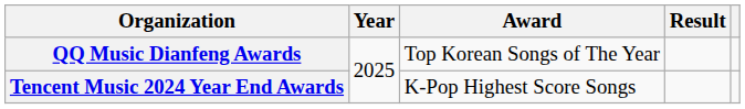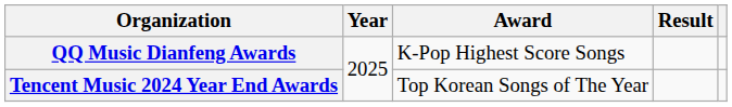 <table class="wikitable plainrowheaders">
 <tr>
 <th scope="col">Organization</th>
 <th scope="col">Year</th>
 <th scope="col">Award</th>
 <th scope="col">Result</th>
 <th scope="col" class="unsortable"></th>
 </tr>
 <tr>
 <th scope="row"><a href='#'>QQ Music Dianfeng Awards</a></th>
 <td style="text-align:center" rowspan="3">2025</td>
-<td>Top Korean Songs of The Year</td>
+<td>K-Pop Highest Score Songs</td>
 <td></td>
 <td style="text-align:center"></td>
 </tr>
 <tr>
 <th scope="row"><a href='#'>Tencent Music 2024 Year End Awards</a></th>
-<td>K-Pop Highest Score Songs</td>
+<td>Top Korean Songs of The Year</td>
 <td></td>
 <td align="center"></td>
 </tr>
 </table>
